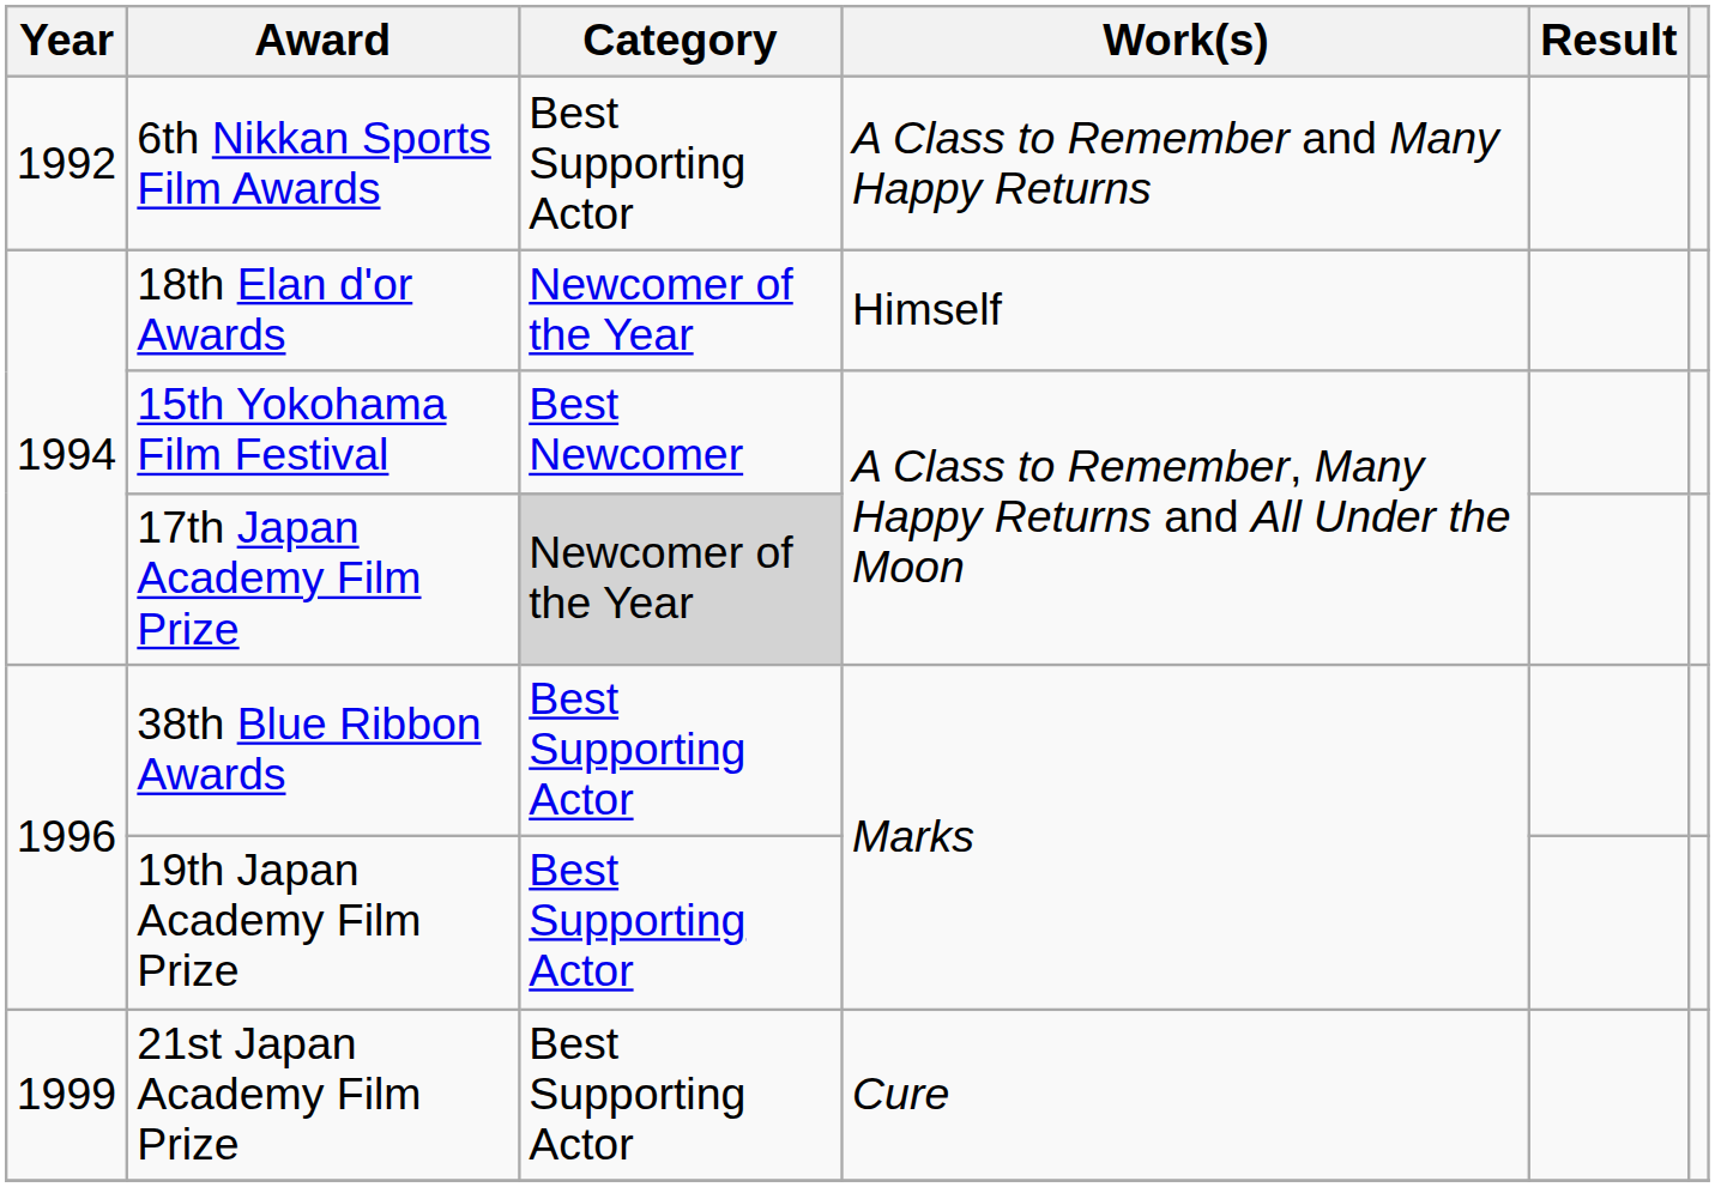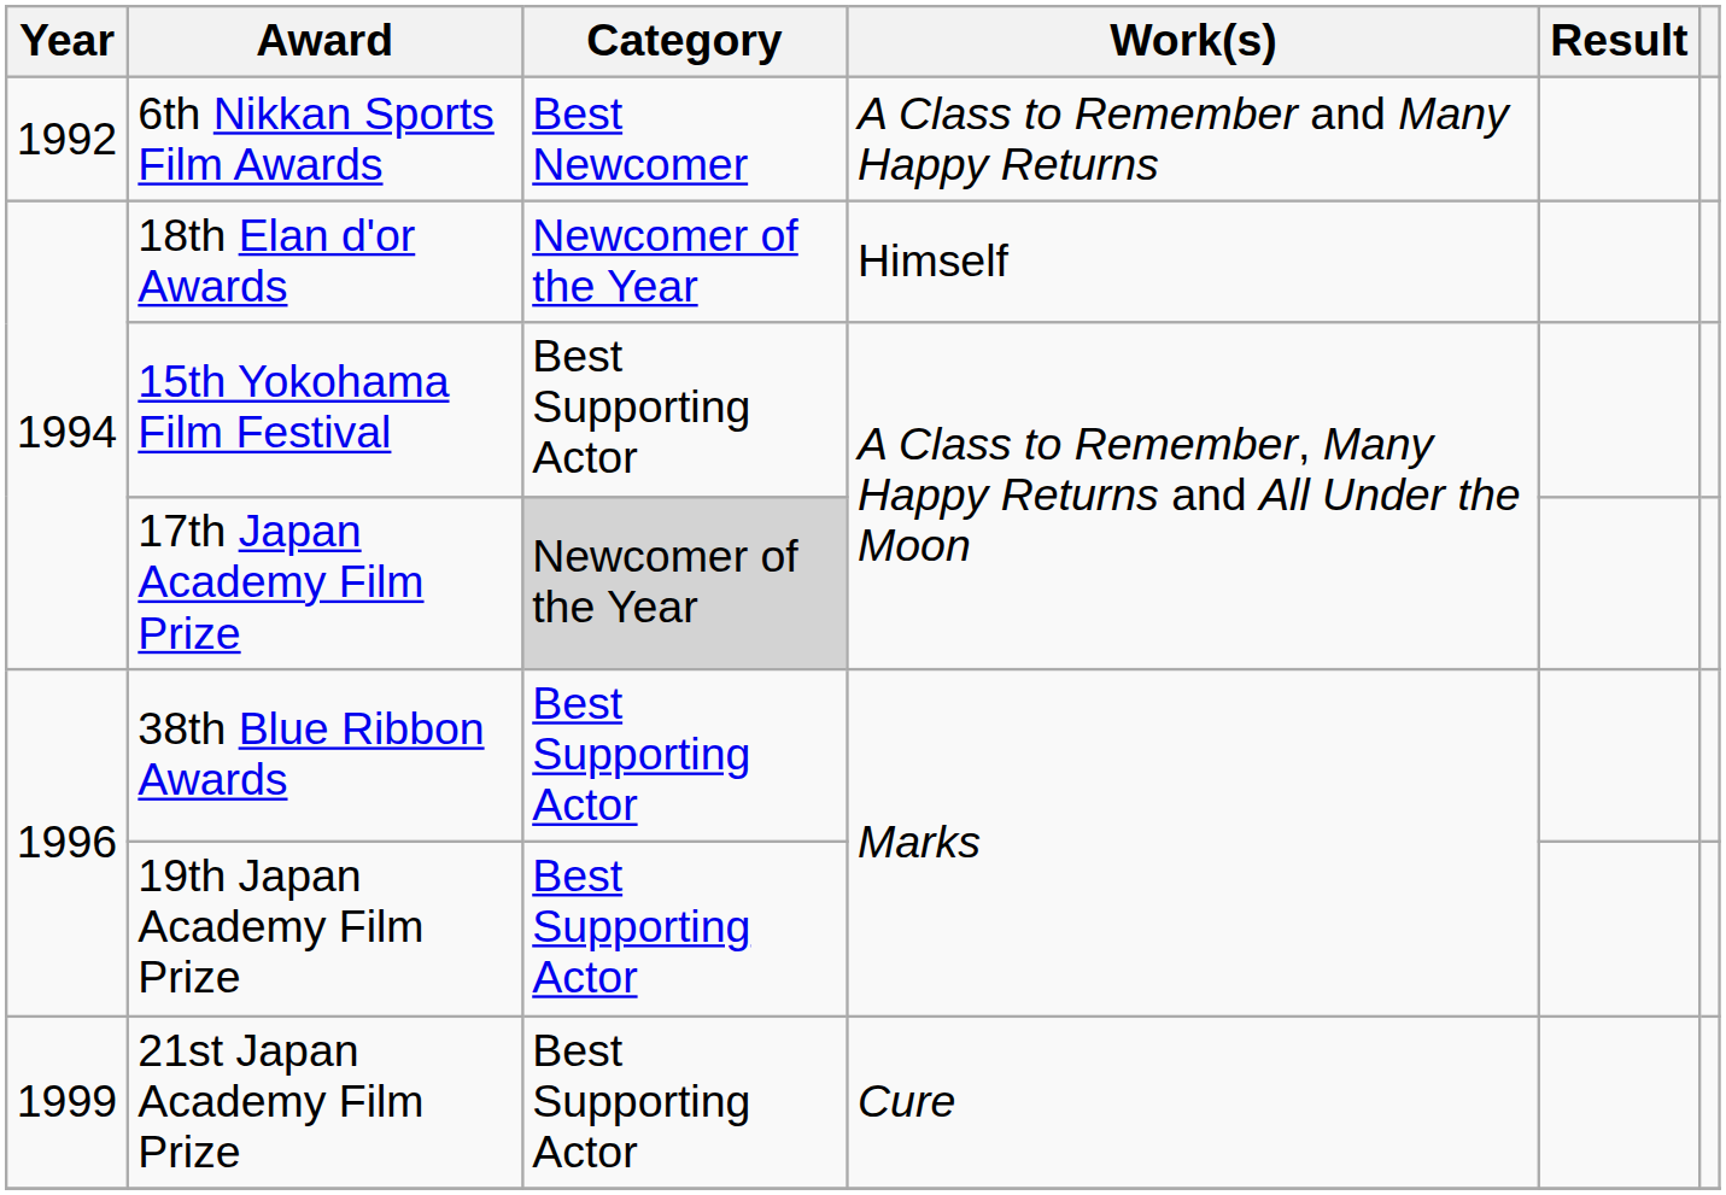 <table class="wikitable">
 <tr>
 <th>Year</th>
 <th>Award</th>
 <th>Category</th>
 <th>Work(s)</th>
 <th>Result</th>
 <th></th>
 </tr>
 <tr>
 <td>1992</td>
 <td>6th <a href='#'>Nikkan Sports Film Awards</a></td>
-<td>Best Supporting Actor</td>
+<td><a href='#'>Best Newcomer</a></td>
 <td><em>A Class to Remember</em> and <em>Many Happy Returns</em></td>
 <td></td>
 <td></td>
 </tr>
 <tr>
 <td rowspan=3>1994</td>
 <td>18th <a href='#'>Elan d'or Awards</a></td>
 <td><a href='#'>Newcomer of the Year</a></td>
 <td>Himself</td>
 <td></td>
 <td></td>
 </tr>
 <tr>
 <td><a href='#'>15th Yokohama Film Festival</a></td>
-<td><a href='#'>Best Newcomer</a></td>
+<td>Best Supporting Actor</td>
 <td rowspan=2><em>A Class to Remember</em>, <em>Many Happy Returns</em> and <em>All Under the Moon</em></td>
 <td></td>
 <td></td>
 </tr>
 <tr>
 <td>17th <a href='#'>Japan Academy Film Prize</a></td>
 <td style="background: lightgrey;">Newcomer of the Year</td>
 <td></td>
 <td></td>
 </tr>
 <tr>
 <td rowspan=2>1996</td>
 <td>38th <a href='#'>Blue Ribbon Awards</a></td>
 <td><a href='#'>Best Supporting Actor</a></td>
 <td rowspan=2><em>Marks</em></td>
 <td></td>
 <td></td>
 </tr>
 <tr>
 <td>19th Japan Academy Film Prize</td>
 <td><a href='#'>Best Supporting Actor</a></td>
 <td></td>
 <td></td>
 </tr>
 <tr>
 <td>1999</td>
 <td>21st Japan Academy Film Prize</td>
 <td>Best Supporting Actor</td>
 <td><em>Cure</em></td>
 <td></td>
 <td></td>
 </tr>
 <tr>
 </tr>
 </table>
